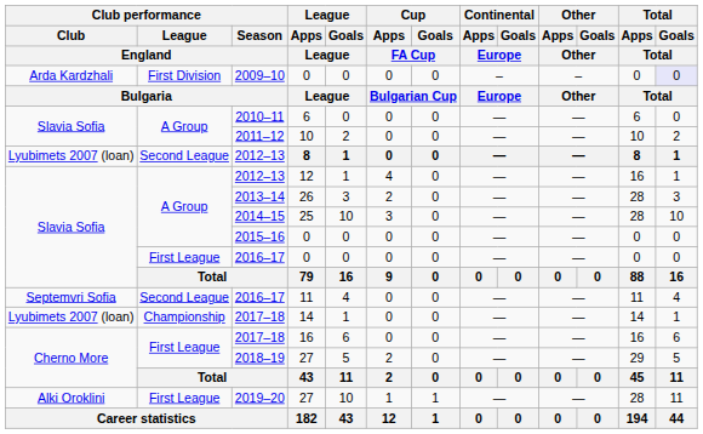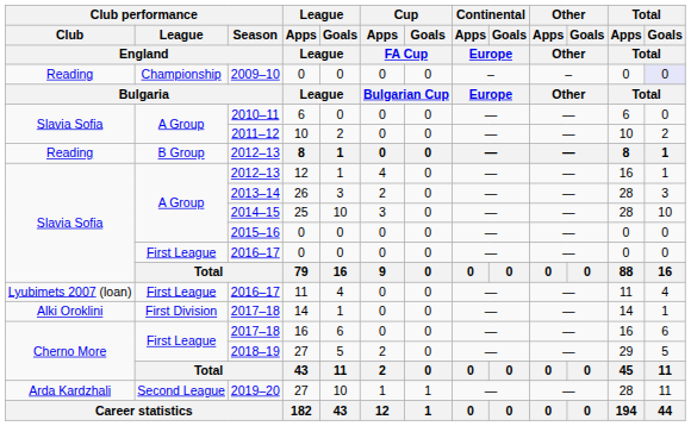 <table class="wikitable" style="font-size:90%; text-align: center">
 <tr>
 <th Colspan="3">Club performance</th>
 <th Colspan="2">League</th>
 <th Colspan="2">Cup</th>
 <th Colspan="2">Continental</th>
 <th Colspan="2">Other</th>
 <th Colspan="3">Total</th>
 </tr>
 <tr>
 <th>Club</th>
 <th>League</th>
 <th>Season</th>
 <th>Apps</th>
 <th>Goals</th>
 <th>Apps</th>
 <th>Goals</th>
 <th>Apps</th>
 <th>Goals</th>
 <th>Apps</th>
 <th>Goals</th>
 <th>Apps</th>
 <th>Goals</th>
 </tr>
 <tr>
 <th Colspan="3">England</th>
 <th Colspan="2">League</th>
 <th Colspan="2"><a href='#'>FA Cup</a></th>
 <th Colspan="2"><a href='#'>Europe</a></th>
 <th Colspan="2">Other</th>
 <th Colspan="2">Total</th>
 </tr>
 <tr>
-<td rowspan="1" valign="center"><a href='#'>Arda Kardzhali</a></td>
-<td rowspan="1"><a href='#'>First Division</a></td>
+<td rowspan="1" valign="center"><a href='#'>Reading</a></td>
+<td rowspan="1"><a href='#'>Championship</a></td>
 <td><a href='#'>2009–10</a></td>
 <td>0</td>
 <td>0</td>
 <td>0</td>
 <td>0</td>
 <td colspan="2">–</td>
 <td colspan="2">–</td>
 <td>0</td>
 <td style="background: lavender;">0</td>
 </tr>
 <tr>
 <th Colspan="3">Bulgaria</th>
 <th Colspan="2">League</th>
 <th Colspan="2"><a href='#'>Bulgarian Cup</a></th>
 <th Colspan="2"><a href='#'>Europe</a></th>
 <th Colspan="2">Other</th>
 <th Colspan="2">Total</th>
 </tr>
 <tr>
 <td rowspan="2" valign="center"><a href='#'>Slavia Sofia</a></td>
 <td rowspan="2"><a href='#'>A Group</a></td>
 <td><a href='#'>2010–11</a></td>
 <td>6</td>
 <td>0</td>
 <td>0</td>
 <td>0</td>
 <td colspan="2">—</td>
 <td colspan="2">—</td>
 <td>6</td>
 <td>0</td>
 </tr>
 <tr>
 <td><a href='#'>2011–12</a></td>
 <td>10</td>
 <td>2</td>
 <td>0</td>
 <td>0</td>
 <td colspan="2">—</td>
 <td colspan="2">—</td>
 <td>10</td>
 <td>2</td>
 </tr>
 <tr>
-<td rowspan="1" valign="center"><a href='#'>Lyubimets 2007</a> (loan)</td>
-<td rowspan="1"><a href='#'>Second League</a></td>
+<td rowspan="1" valign="center"><a href='#'>Reading</a></td>
+<td rowspan="1"><a href='#'>B Group</a></td>
 <td><a href='#'>2012–13</a></td>
 <th>8</th>
 <th>1</th>
 <th>0</th>
 <th>0</th>
 <th colspan="2">—</th>
 <th colspan="2">—</th>
 <th>8</th>
 <th>1</th>
 </tr>
 <tr>
 <td rowspan="6" valign="center"><a href='#'>Slavia Sofia</a></td>
 <td rowspan="4"><a href='#'>A Group</a></td>
 <td><a href='#'>2012–13</a></td>
 <td>12</td>
 <td>1</td>
 <td>4</td>
 <td>0</td>
 <td colspan="2">—</td>
 <td colspan="2">—</td>
 <td>16</td>
 <td>1</td>
 </tr>
 <tr>
 <td><a href='#'>2013–14</a></td>
 <td>26</td>
 <td>3</td>
 <td>2</td>
 <td>0</td>
 <td colspan="2">—</td>
 <td colspan="2">—</td>
 <td>28</td>
 <td>3</td>
 </tr>
 <tr>
 <td><a href='#'>2014–15</a></td>
 <td>25</td>
 <td>10</td>
 <td>3</td>
 <td>0</td>
 <td colspan="2">—</td>
 <td colspan="2">—</td>
 <td>28</td>
 <td>10</td>
 </tr>
 <tr>
 <td><a href='#'>2015–16</a></td>
 <td>0</td>
 <td>0</td>
 <td>0</td>
 <td>0</td>
 <td colspan="2">—</td>
 <td colspan="2">—</td>
 <td>0</td>
 <td>0</td>
 </tr>
 <tr>
 <td rowspan="1"><a href='#'>First League</a></td>
 <td><a href='#'>2016–17</a></td>
 <td>0</td>
 <td>0</td>
 <td>0</td>
 <td>0</td>
 <td colspan="2">—</td>
 <td colspan="2">—</td>
 <td>0</td>
 <td>0</td>
 </tr>
 <tr>
 <th colspan=2>Total</th>
 <th>79</th>
 <th>16</th>
 <th>9</th>
 <th>0</th>
 <th>0</th>
 <th>0</th>
 <th>0</th>
 <th>0</th>
 <th>88</th>
 <th>16</th>
 </tr>
 <tr>
-<td rowspan="1" valign="center"><a href='#'>Septemvri Sofia</a></td>
-<td rowspan="1"><a href='#'>Second League</a></td>
+<td rowspan="1" valign="center"><a href='#'>Lyubimets 2007</a> (loan)</td>
+<td rowspan="1"><a href='#'>First League</a></td>
 <td><a href='#'>2016–17</a></td>
 <td>11</td>
 <td>4</td>
 <td>0</td>
 <td>0</td>
 <td colspan="2">—</td>
 <td colspan="2">—</td>
 <td>11</td>
 <td>4</td>
 </tr>
 <tr>
-<td rowspan="1" valign="center"><a href='#'>Lyubimets 2007</a> (loan)</td>
-<td rowspan="1"><a href='#'>Championship</a></td>
+<td rowspan="1" valign="center"><a href='#'>Alki Oroklini</a></td>
+<td rowspan="1"><a href='#'>First Division</a></td>
 <td><a href='#'>2017–18</a></td>
 <td>14</td>
 <td>1</td>
 <td>0</td>
 <td>0</td>
 <td colspan="2">—</td>
 <td colspan="2">—</td>
 <td>14</td>
 <td>1</td>
 </tr>
 <tr>
 <td rowspan="3" valign="center"><a href='#'>Cherno More</a></td>
 <td rowspan="2"><a href='#'>First League</a></td>
 <td><a href='#'>2017–18</a></td>
 <td>16</td>
 <td>6</td>
 <td>0</td>
 <td>0</td>
 <td colspan="2">—</td>
 <td colspan="2">—</td>
 <td>16</td>
 <td>6</td>
 </tr>
 <tr>
 <td><a href='#'>2018–19</a></td>
 <td>27</td>
 <td>5</td>
 <td>2</td>
 <td>0</td>
 <td colspan="2">—</td>
 <td colspan="2">—</td>
 <td>29</td>
 <td>5</td>
 </tr>
 <tr>
 <th colspan=2>Total</th>
 <th>43</th>
 <th>11</th>
 <th>2</th>
 <th>0</th>
 <th>0</th>
 <th>0</th>
 <th>0</th>
 <th>0</th>
 <th>45</th>
 <th>11</th>
 </tr>
 <tr>
-<td rowspan="1" valign="center"><a href='#'>Alki Oroklini</a></td>
-<td rowspan="1"><a href='#'>First League</a></td>
+<td rowspan="1" valign="center"><a href='#'>Arda Kardzhali</a></td>
+<td rowspan="1"><a href='#'>Second League</a></td>
 <td><a href='#'>2019–20</a></td>
 <td>27</td>
 <td>10</td>
 <td>1</td>
 <td>1</td>
 <td colspan="2">—</td>
 <td colspan="2">—</td>
 <td>28</td>
 <td>11</td>
 </tr>
 <tr>
 <th colspan="3">Career statistics</th>
 <th>182</th>
 <th>43</th>
 <th>12</th>
 <th>1</th>
 <th>0</th>
 <th>0</th>
 <th>0</th>
 <th>0</th>
 <th>194</th>
 <th>44</th>
 </tr>
 </table>
